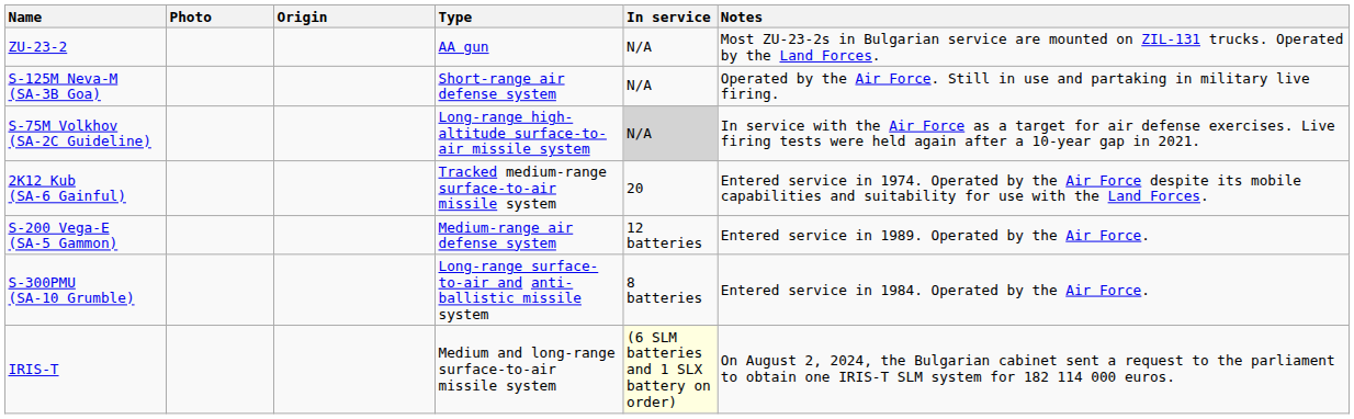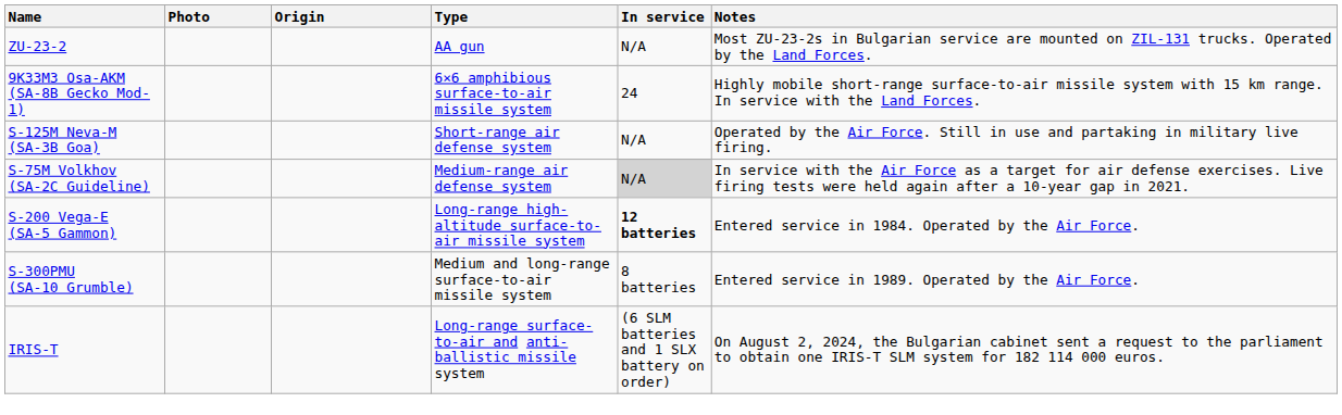 <table class="wikitable sortable">
 <tr>
 <th style="text-align: left; width:12%;">Name</th>
 <th style="text-align: left;width:8%;">Photo</th>
 <th style="text-align: left; width:12%;">Origin</th>
 <th style="text-align: left; width:14%;">Type</th>
 <th style="text-align: left; width:7%;">In service</th>
 <th style="text-align: left;width:47%;">Notes</th>
 </tr>
 <tr>
 <td><a href='#'>ZU-23-2</a></td>
 <td></td>
 <td></td>
 <td><a href='#'>AA gun</a></td>
 <td>N/A</td>
 <td>Most ZU-23-2s in Bulgarian service are mounted on <a href='#'>ZIL-131</a> trucks. Operated by the <a href='#'>Land Forces</a>.</td>
 </tr>
 <tr>
+<td><a href='#'>9K33M3 Osa-AKM</a><br><a href='#'>(SA-8B Gecko Mod-1)</a></td>
+<td></td>
+<td></td>
+<td><a href='#'>6×6 amphibious surface-to-air missile system</a></td>
+<td>24</td>
+<td>Highly mobile short-range surface-to-air missile system with 15 km range. In service with the <a href='#'>Land Forces</a>.</td>
+</tr>
+<tr>
 <td><a href='#'>S-125M Neva-M</a><br><a href='#'>(SA-3B Goa)</a></td>
 <td></td>
 <td></td>
 <td><a href='#'>Short-range air defense system</a></td>
 <td>N/A</td>
 <td>Operated by the <a href='#'>Air Force</a>. Still in use and partaking in military live firing.</td>
 </tr>
 <tr>
 <td><a href='#'>S-75M Volkhov</a><br><a href='#'>(SA-2C Guideline)</a></td>
 <td></td>
 <td></td>
-<td><a href='#'>Long-range high-altitude surface-to-air missile system</a></td>
+<td><a href='#'>Medium-range air defense system</a></td>
 <td style="background: lightgrey;">N/A</td>
 <td>In service with the <a href='#'>Air Force</a> as a target for air defense exercises. Live firing tests were held again after a 10-year gap in 2021.</td>
-</tr>
-<tr>
-<td><a href='#'>2K12 Kub</a><br><a href='#'>(SA-6 Gainful)</a></td>
-<td></td>
-<td></td>
-<td><a href='#'>Tracked</a> medium-range <a href='#'>surface-to-air missile</a> system</td>
-<td>20</td>
-<td>Entered service in 1974. Operated by the <a href='#'>Air Force</a> despite its mobile capabilities and suitability for use with the <a href='#'>Land Forces</a>.</td>
 </tr>
 <tr>
 <td><a href='#'>S-200 Vega-E</a><br><a href='#'>(SA-5 Gammon)</a></td>
 <td></td>
 <td></td>
-<td><a href='#'>Medium-range air defense system</a></td>
-<td>12 batteries</td>
-<td>Entered service in 1989. Operated by the <a href='#'>Air Force</a>.</td>
+<td><a href='#'>Long-range high-altitude surface-to-air missile system</a></td>
+<td><strong>12 batteries</strong></td>
+<td>Entered service in 1984. Operated by the <a href='#'>Air Force</a>.</td>
 </tr>
 <tr>
 <td><a href='#'>S-300PMU</a><br><a href='#'>(SA-10 Grumble)</a></td>
 <td></td>
 <td></td>
-<td><a href='#'>Long-range surface-to-air and</a> <a href='#'>anti-ballistic missile</a> system</td>
+<td>Medium and long-range surface-to-air missile system</td>
 <td>8 batteries</td>
-<td>Entered service in 1984. Operated by the <a href='#'>Air Force</a>.</td>
+<td>Entered service in 1989. Operated by the <a href='#'>Air Force</a>.</td>
 </tr>
 <tr>
 <td><a href='#'>IRIS-T</a></td>
 <td></td>
 <td></td>
-<td>Medium and long-range surface-to-air missile system</td>
-<td style="background: lightyellow;">(6 SLM batteries and 1 SLX battery on order)</td>
+<td><a href='#'>Long-range surface-to-air and</a> <a href='#'>anti-ballistic missile</a> system</td>
+<td>(6 SLM batteries and 1 SLX battery on order)</td>
 <td>On August 2, 2024, the Bulgarian cabinet sent a request to the parliament to obtain one IRIS-T SLM system for 182 114 000 euros.</td>
 </tr>
 </table>
